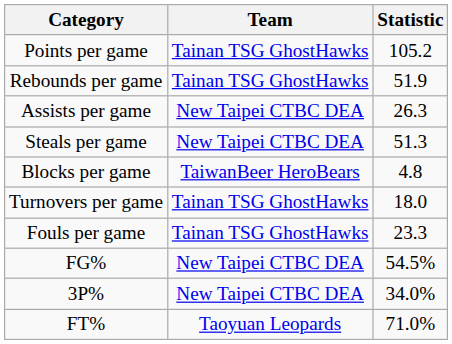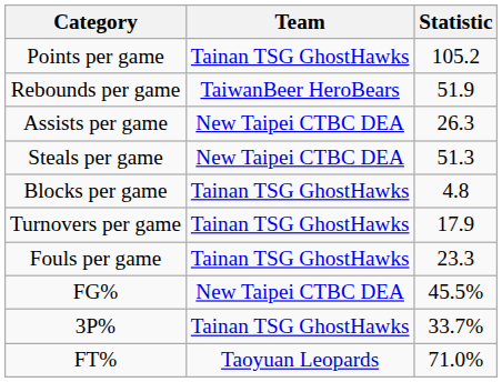 <table class="wikitable" style="text-align:center">
 <tr>
 <th>Category</th>
 <th>Team</th>
 <th>Statistic</th>
 </tr>
 <tr>
 <td>Points per game</td>
 <td><a href='#'>Tainan TSG GhostHawks</a></td>
 <td>105.2</td>
 </tr>
 <tr>
 <td>Rebounds per game</td>
-<td><a href='#'>Tainan TSG GhostHawks</a></td>
+<td><a href='#'>TaiwanBeer HeroBears</a></td>
 <td>51.9</td>
 </tr>
 <tr>
 <td>Assists per game</td>
 <td><a href='#'>New Taipei CTBC DEA</a></td>
 <td>26.3</td>
 </tr>
 <tr>
 <td>Steals per game</td>
 <td><a href='#'>New Taipei CTBC DEA</a></td>
 <td>51.3</td>
 </tr>
 <tr>
 <td>Blocks per game</td>
-<td><a href='#'>TaiwanBeer HeroBears</a></td>
+<td><a href='#'>Tainan TSG GhostHawks</a></td>
 <td>4.8</td>
 </tr>
 <tr>
 <td>Turnovers per game</td>
 <td><a href='#'>Tainan TSG GhostHawks</a></td>
-<td>18.0</td>
+<td>17.9</td>
 </tr>
 <tr>
 <td>Fouls per game</td>
 <td><a href='#'>Tainan TSG GhostHawks</a></td>
 <td>23.3</td>
 </tr>
 <tr>
 <td>FG%</td>
 <td><a href='#'>New Taipei CTBC DEA</a></td>
-<td>54.5%</td>
+<td>45.5%</td>
 </tr>
 <tr>
 <td>3P%</td>
-<td><a href='#'>New Taipei CTBC DEA</a></td>
-<td>34.0%</td>
+<td><a href='#'>Tainan TSG GhostHawks</a></td>
+<td>33.7%</td>
 </tr>
 <tr>
 <td>FT%</td>
 <td><a href='#'>Taoyuan Leopards</a></td>
 <td>71.0%</td>
 </tr>
 </table>
